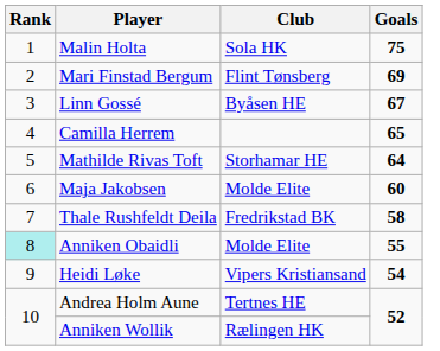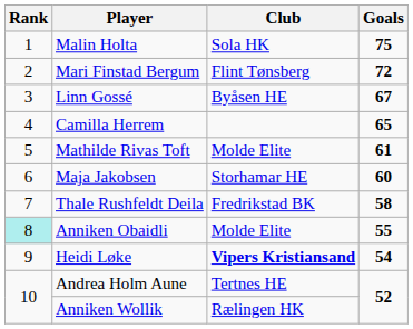 <table class="wikitable" style="text-align:center">
 <tr>
 <th>Rank</th>
 <th>Player</th>
 <th>Club</th>
 <th>Goals</th>
 </tr>
 <tr>
 <td>1</td>
 <td style="text-align:left"> <a href='#'>Malin Holta</a></td>
 <td style="text-align:left"><a href='#'>Sola HK</a></td>
 <td><strong>75</strong></td>
 </tr>
 <tr>
 <td>2</td>
 <td style="text-align:left"> <a href='#'>Mari Finstad Bergum</a></td>
 <td style="text-align:left"><a href='#'>Flint Tønsberg</a></td>
-<td><strong>69</strong></td>
+<td><strong>72</strong></td>
 </tr>
 <tr>
 <td>3</td>
 <td style="text-align:left"> <a href='#'>Linn Gossé</a></td>
 <td style="text-align:left"><a href='#'>Byåsen HE</a></td>
 <td><strong>67</strong></td>
 </tr>
 <tr>
 <td>4</td>
 <td style="text-align:left"> <a href='#'>Camilla Herrem</a></td>
 <td style="text-align:left"></td>
 <td><strong>65</strong></td>
 </tr>
 <tr>
 <td>5</td>
 <td style="text-align:left"> <a href='#'>Mathilde Rivas Toft</a></td>
-<td style="text-align:left"><a href='#'>Storhamar HE</a></td>
-<td><strong>64</strong></td>
+<td style="text-align:left"><a href='#'>Molde Elite</a></td>
+<td><strong>61</strong></td>
 </tr>
 <tr>
 <td>6</td>
 <td style="text-align:left"> <a href='#'>Maja Jakobsen</a></td>
-<td style="text-align:left"><a href='#'>Molde Elite</a></td>
+<td style="text-align:left"><a href='#'>Storhamar HE</a></td>
 <td><strong>60</strong></td>
 </tr>
 <tr>
 <td>7</td>
 <td style="text-align:left"> <a href='#'>Thale Rushfeldt Deila</a></td>
 <td style="text-align:left"><a href='#'>Fredrikstad BK</a></td>
 <td><strong>58</strong></td>
 </tr>
 <tr>
 <td style="background: paleturquoise;">8</td>
 <td style="text-align:left"> <a href='#'>Anniken Obaidli</a></td>
 <td style="text-align:left"><a href='#'>Molde Elite</a></td>
 <td><strong>55</strong></td>
 </tr>
 <tr>
 <td>9</td>
 <td style="text-align:left"> <a href='#'>Heidi Løke</a></td>
-<td style="text-align:left"><a href='#'>Vipers Kristiansand</a></td>
+<td style="text-align:left"><strong><a href='#'>Vipers Kristiansand</a></strong></td>
 <td><strong>54</strong></td>
 </tr>
 <tr>
 <td rowspan=2>10</td>
 <td style="text-align:left"> Andrea Holm Aune</td>
 <td style="text-align:left"><a href='#'>Tertnes HE</a></td>
 <td rowspan=2><strong>52</strong></td>
 </tr>
 <tr>
 <td style="text-align:left"> <a href='#'>Anniken Wollik</a></td>
 <td style="text-align:left"><a href='#'>Rælingen HK</a></td>
 </tr>
 </table>
